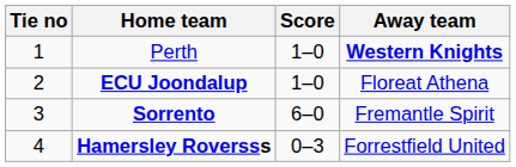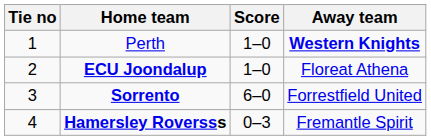 <table class="wikitable" style="text-align:center">
 <tr>
 <th>Tie no</th>
 <th>Home team</th>
 <th>Score</th>
 <th>Away team</th>
 </tr>
 <tr>
 <td>1</td>
 <td><a href='#'>Perth</a></td>
 <td>1–0</td>
 <td><strong><a href='#'>Western Knights</a></strong></td>
 </tr>
 <tr>
 <td>2</td>
 <td><strong><a href='#'>ECU Joondalup</a></strong></td>
 <td>1–0</td>
 <td><a href='#'>Floreat Athena</a></td>
 </tr>
 <tr>
 <td>3</td>
 <td><strong><a href='#'>Sorrento</a></strong></td>
 <td>6–0</td>
-<td><a href='#'>Fremantle Spirit</a></td>
+<td><a href='#'>Forrestfield United</a></td>
 </tr>
 <tr>
 <td>4</td>
 <td><strong><a href='#'>Hamersley Roverss</a>s</strong></td>
 <td>0–3</td>
-<td><a href='#'>Forrestfield United</a></td>
+<td><a href='#'>Fremantle Spirit</a></td>
 </tr>
 </table>
